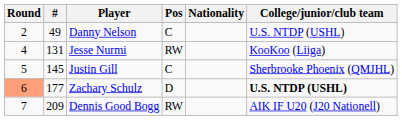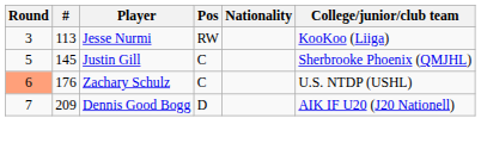 <table class="wikitable">
 <tr>
 <th>Round</th>
 <th>#</th>
 <th>Player</th>
 <th>Pos</th>
 <th>Nationality</th>
 <th>College/junior/club team</th>
 </tr>
 <tr>
-<td style="text-align:center;">2</td>
-<td style="text-align:center;">49</td>
-<td><a href='#'>Danny Nelson</a></td>
-<td>C</td>
-<td></td>
-<td><a href='#'>U.S. NTDP</a> (<a href='#'>USHL</a>)</td>
-</tr>
-<tr>
-<td style="text-align:center;">4</td>
-<td style="text-align:center;">131</td>
+<td style="text-align:center;">3</td>
+<td style="text-align:center;">113</td>
 <td><a href='#'>Jesse Nurmi</a></td>
 <td>RW</td>
 <td></td>
 <td><a href='#'>KooKoo</a> (<a href='#'>Liiga</a>)</td>
 </tr>
 <tr>
 <td style="text-align:center;">5</td>
 <td style="text-align:center;">145</td>
 <td><a href='#'>Justin Gill</a></td>
 <td>C</td>
 <td></td>
 <td><a href='#'>Sherbrooke Phoenix</a> (<a href='#'>QMJHL</a>)</td>
 </tr>
 <tr>
 <td style="background: lightsalmon; text-align:center;">6</td>
-<td style="text-align:center;">177</td>
+<td style="text-align:center;">176</td>
 <td><a href='#'>Zachary Schulz</a></td>
-<td>D</td>
+<td>C</td>
 <td></td>
-<td><strong>U.S. NTDP (USHL)</strong></td>
+<td>U.S. NTDP (USHL)</td>
 </tr>
 <tr>
 <td style="text-align:center;">7</td>
 <td style="text-align:center;">209</td>
 <td><a href='#'>Dennis Good Bogg</a></td>
-<td>RW</td>
+<td>D</td>
 <td></td>
 <td><a href='#'>AIK IF U20</a> (<a href='#'>J20 Nationell</a>)</td>
 </tr>
 </table>
